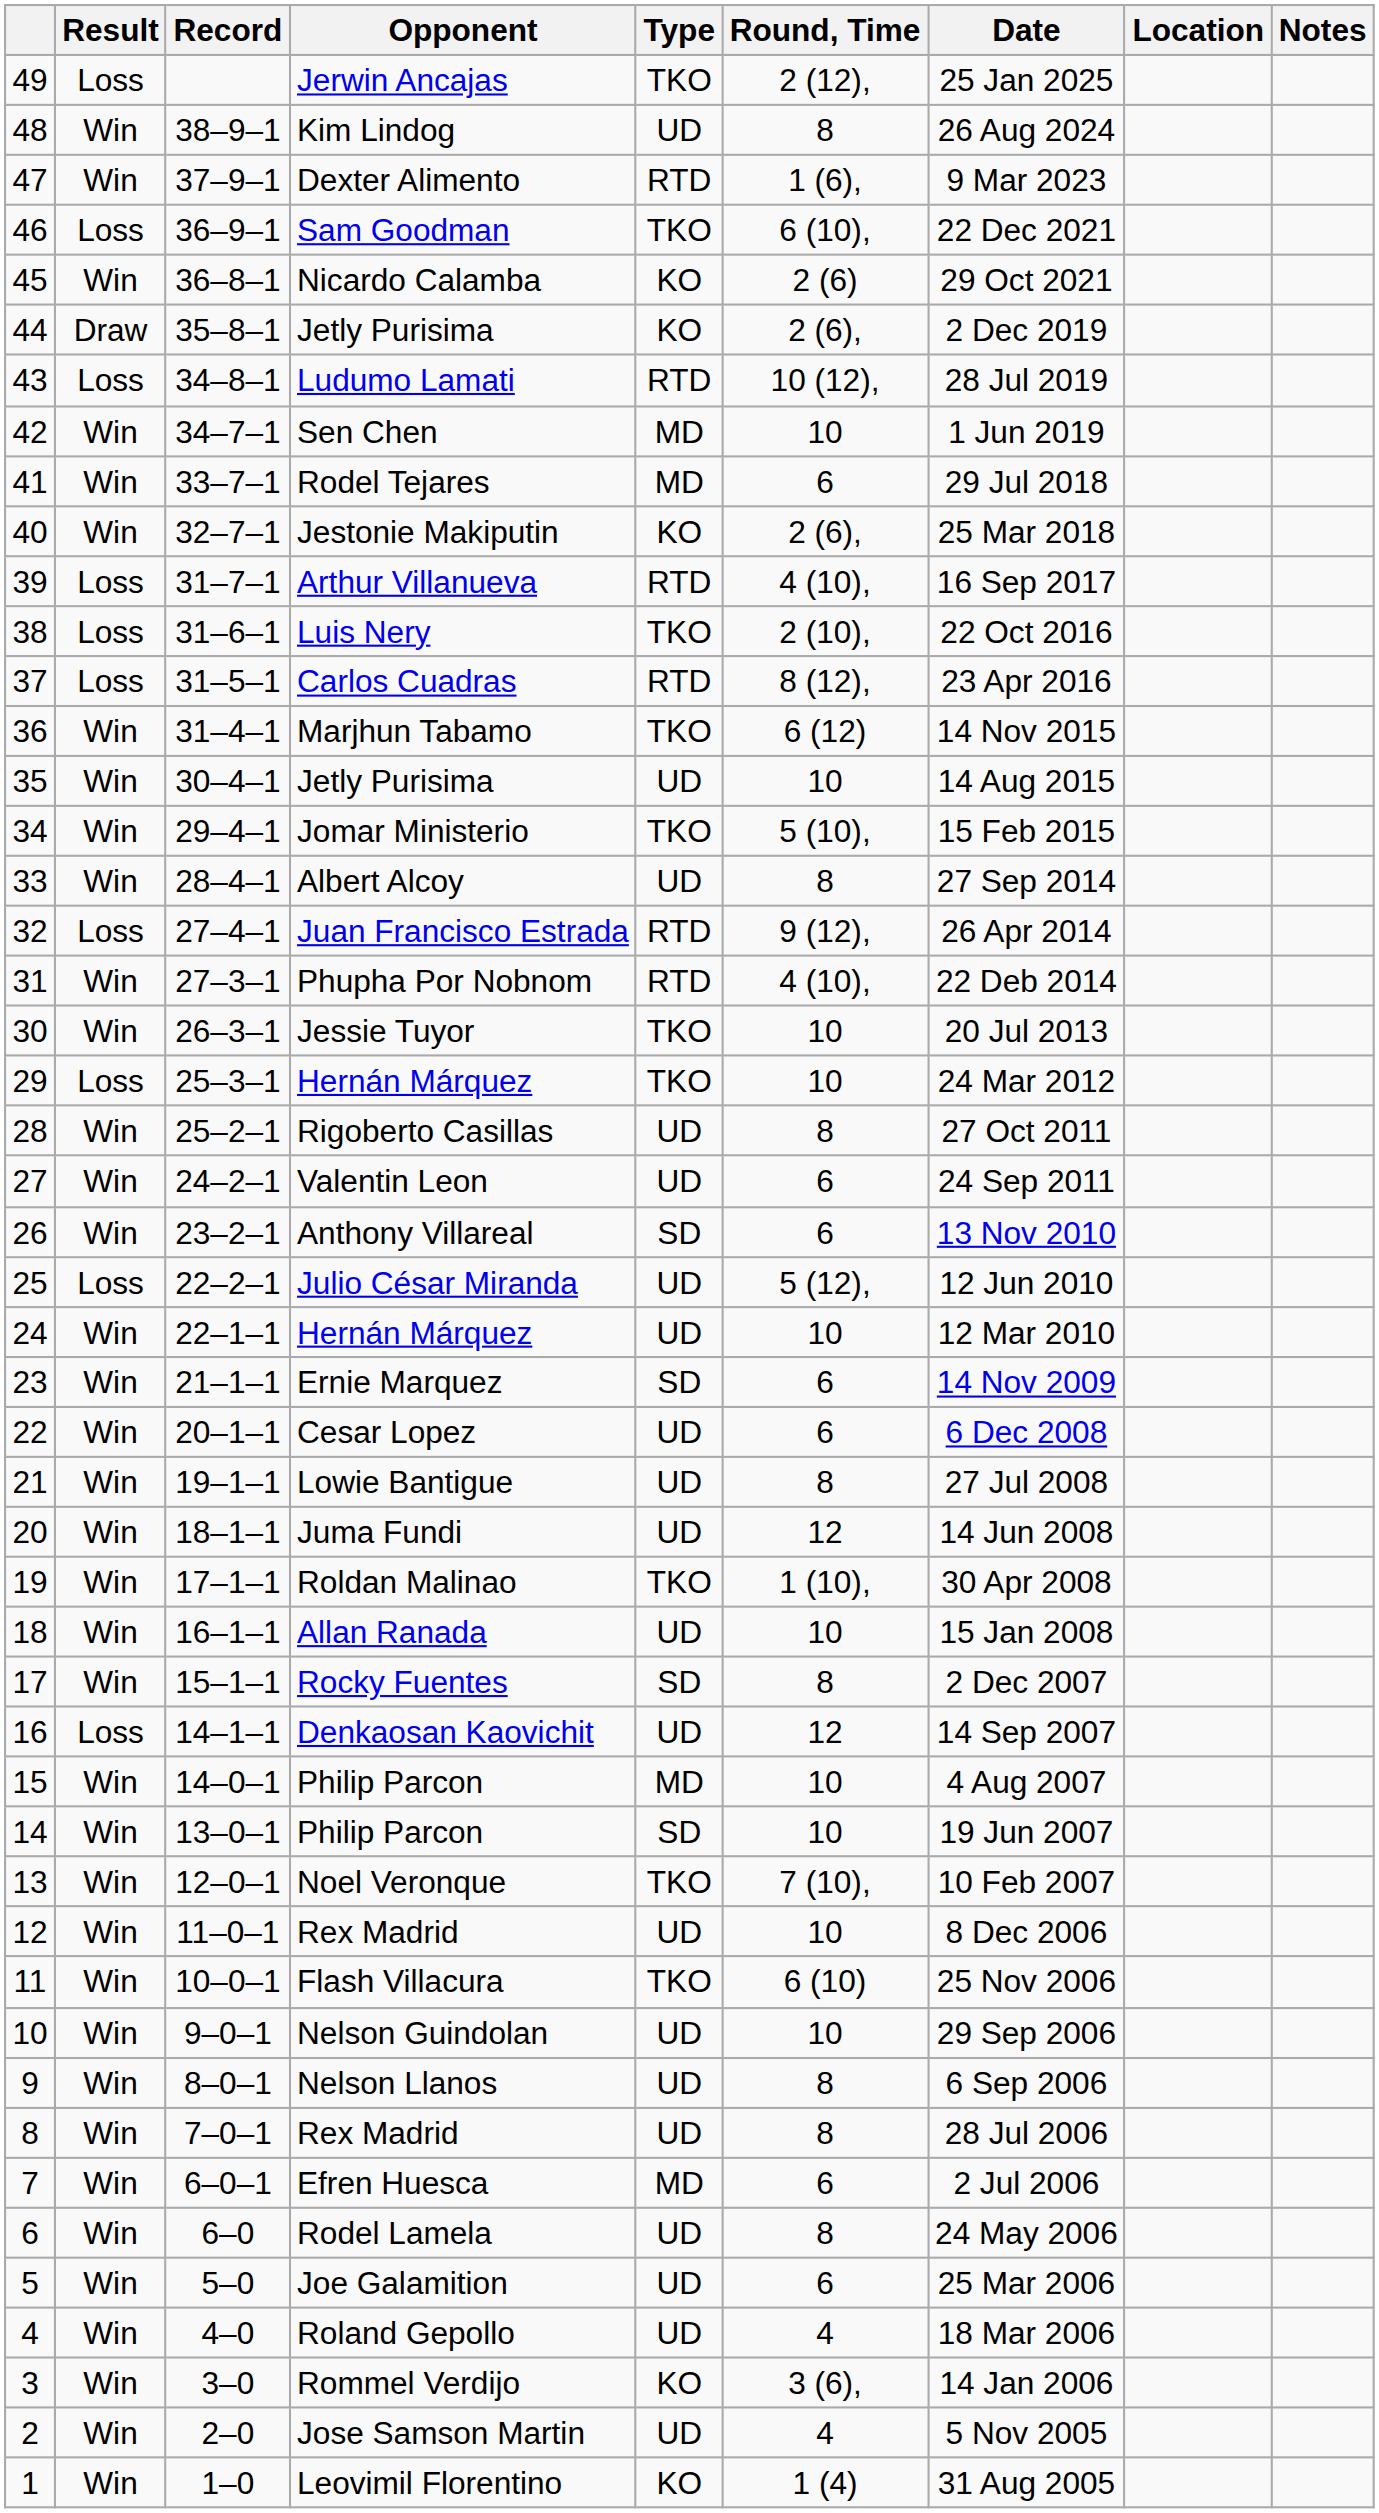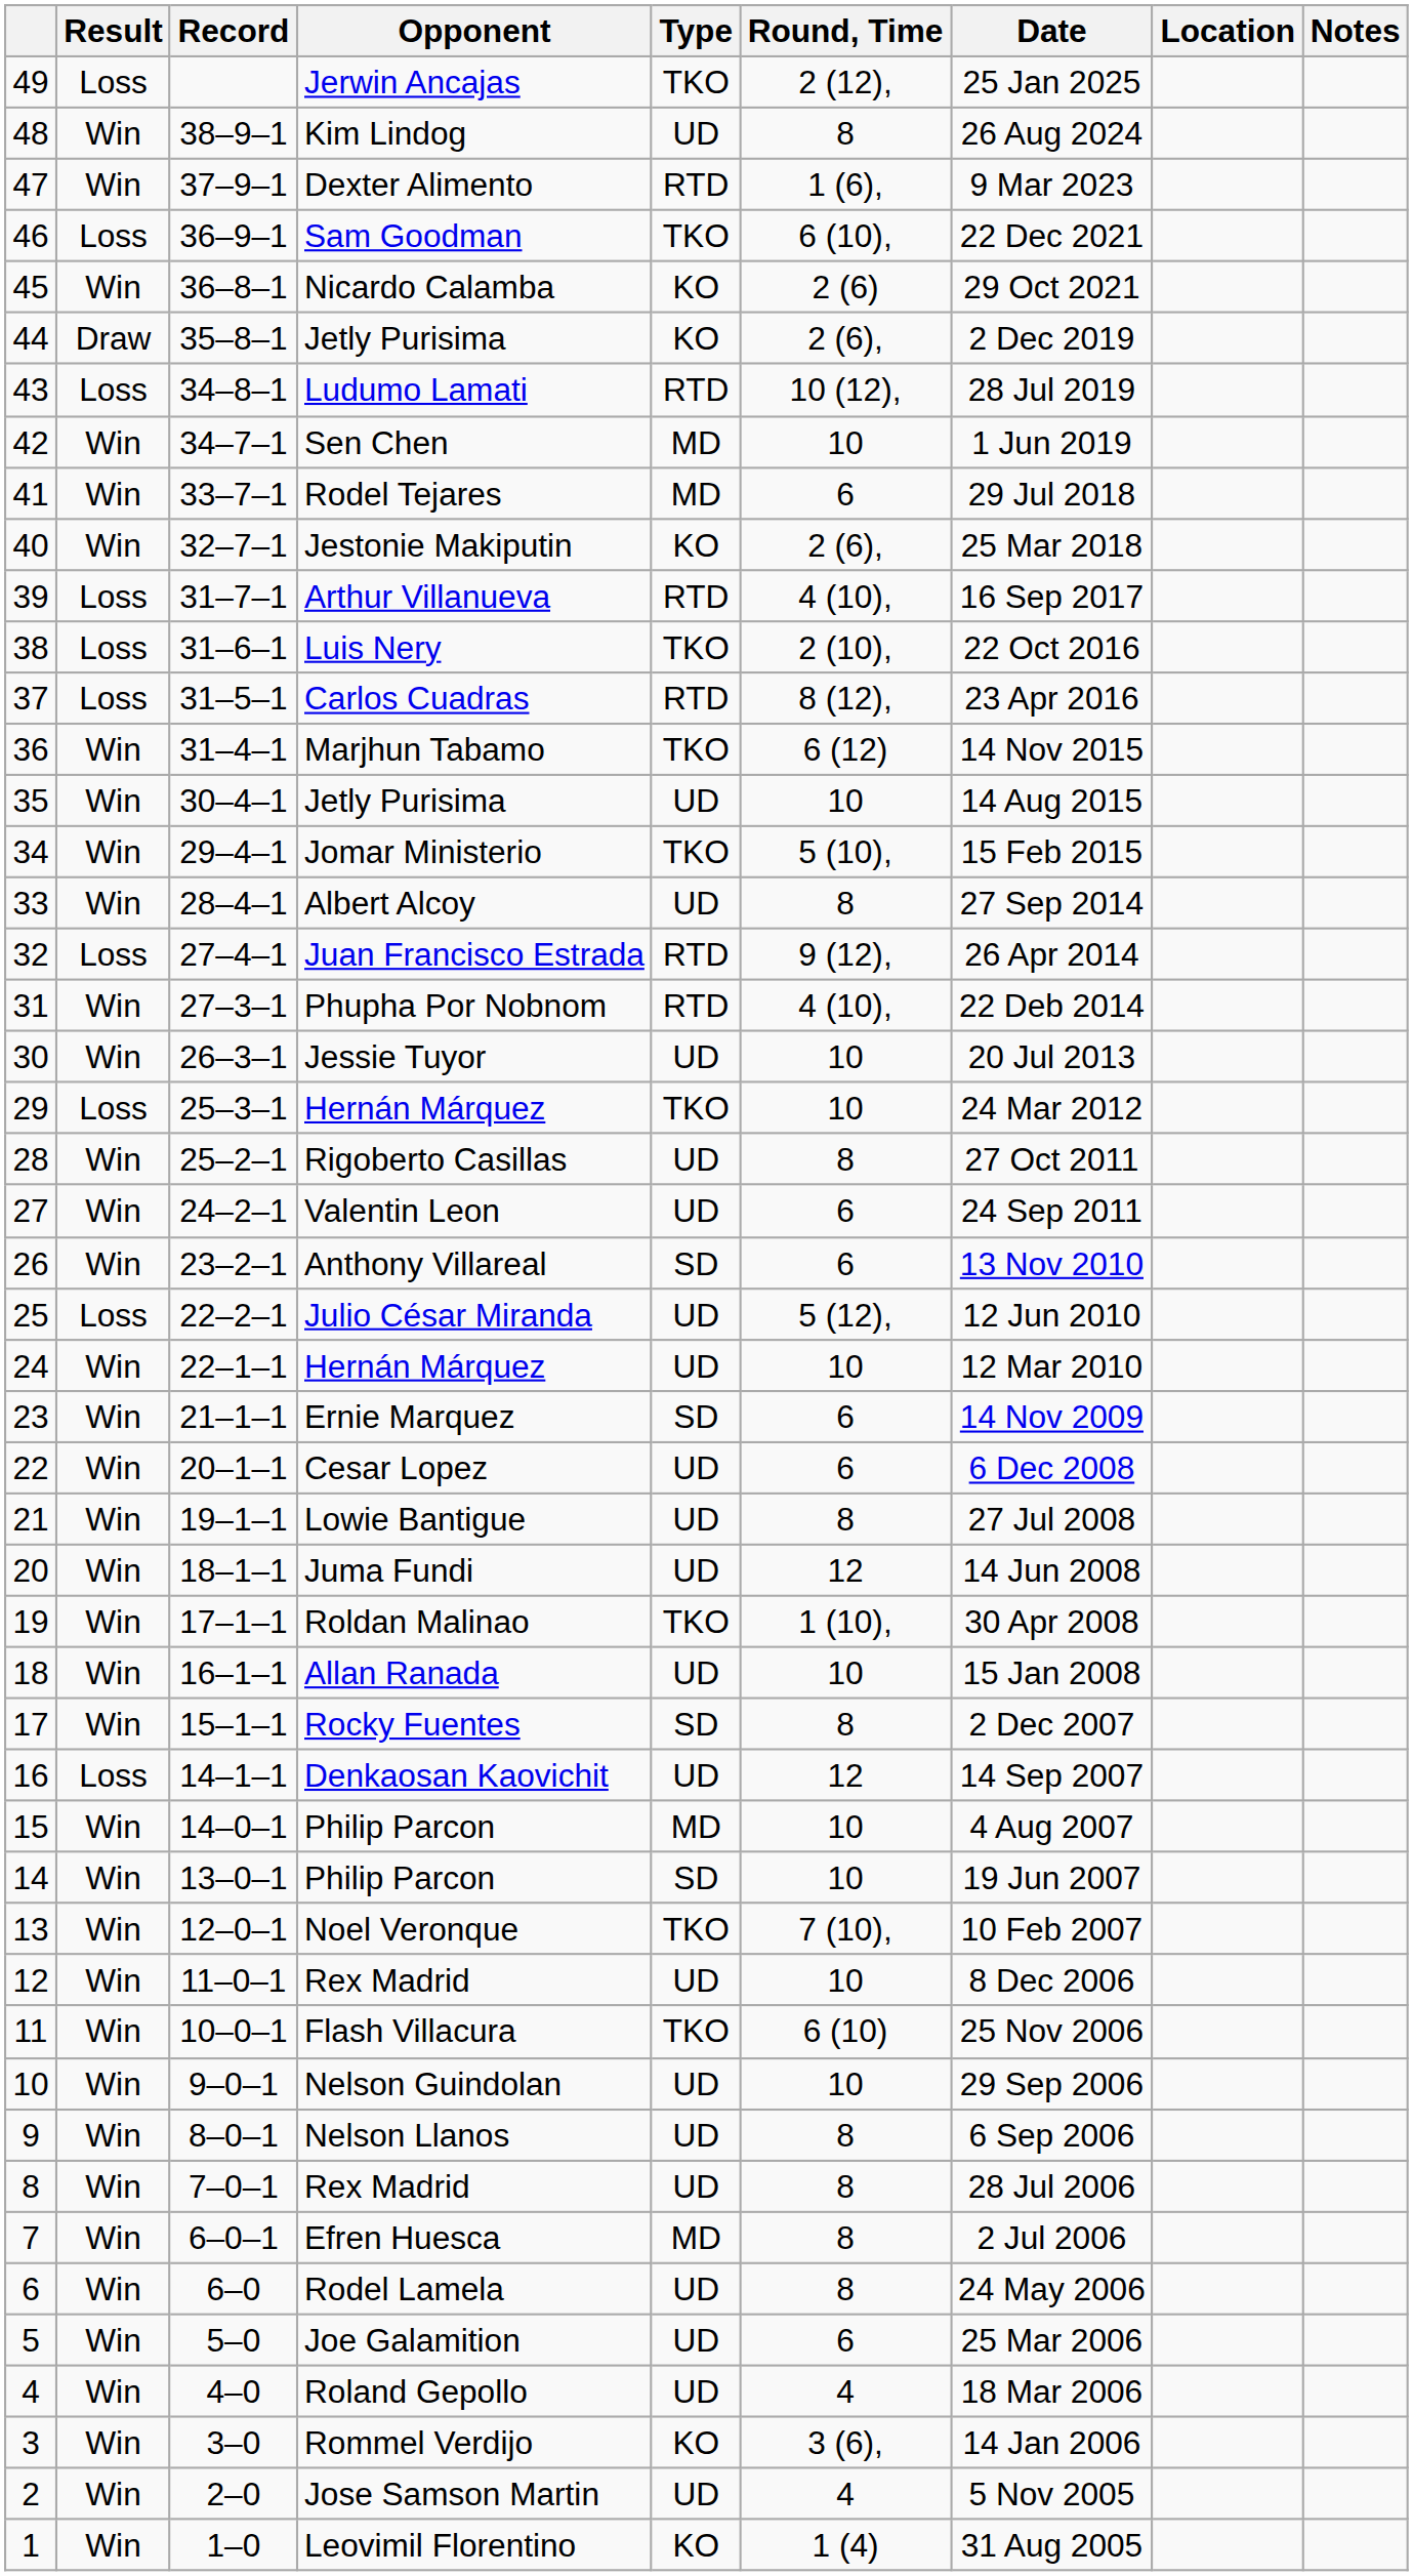 <table class="wikitable" style="text-align:center; font-size:95%">
 <tr>
 <th></th>
 <th>Result</th>
 <th>Record</th>
 <th>Opponent</th>
 <th>Type</th>
 <th>Round, Time</th>
 <th>Date</th>
 <th>Location</th>
 <th>Notes</th>
 </tr>
 <tr>
 <td>49</td>
 <td>Loss</td>
 <td></td>
 <td align=left><a href='#'>Jerwin Ancajas</a></td>
 <td>TKO</td>
 <td>2 (12), </td>
 <td>25 Jan 2025</td>
 <td align=left></td>
 <td align=left></td>
 </tr>
 <tr>
 <td>48</td>
 <td>Win</td>
 <td>38–9–1</td>
 <td align=left>Kim Lindog</td>
 <td>UD</td>
 <td>8</td>
 <td>26 Aug 2024</td>
 <td align=left></td>
 <td></td>
 </tr>
 <tr>
 <td>47</td>
 <td>Win</td>
 <td>37–9–1</td>
 <td align=left>Dexter Alimento</td>
 <td>RTD</td>
 <td>1 (6), </td>
 <td>9 Mar 2023</td>
 <td align=left></td>
 <td></td>
 </tr>
 <tr>
 <td>46</td>
 <td>Loss</td>
 <td>36–9–1</td>
 <td align=left><a href='#'>Sam Goodman</a></td>
 <td>TKO</td>
 <td>6 (10), </td>
 <td>22 Dec 2021</td>
 <td align=left></td>
 <td align=left></td>
 </tr>
 <tr>
 <td>45</td>
 <td>Win</td>
 <td>36–8–1</td>
 <td align=left>Nicardo Calamba</td>
 <td>KO</td>
 <td>2 (6)</td>
 <td>29 Oct 2021</td>
 <td align=left></td>
 <td></td>
 </tr>
 <tr>
 <td>44</td>
 <td>Draw</td>
 <td>35–8–1</td>
 <td align=left>Jetly Purisima</td>
 <td>KO</td>
 <td>2 (6), </td>
 <td small>2 Dec 2019</td>
 <td align=left></td>
 <td></td>
 </tr>
 <tr>
 <td>43</td>
 <td>Loss</td>
 <td>34–8–1</td>
 <td align=left><a href='#'>Ludumo Lamati</a></td>
 <td>RTD</td>
 <td>10 (12), </td>
 <td>28 Jul 2019</td>
 <td align=left></td>
 <td align=left></td>
 </tr>
 <tr>
 <td>42</td>
 <td>Win</td>
 <td>34–7–1</td>
 <td align=left>Sen Chen</td>
 <td>MD</td>
 <td>10</td>
 <td>1 Jun 2019</td>
 <td align=left></td>
 <td align=left></td>
 </tr>
 <tr>
 <td>41</td>
 <td>Win</td>
 <td>33–7–1</td>
 <td align=left>Rodel Tejares</td>
 <td>MD</td>
 <td>6</td>
 <td>29 Jul 2018</td>
 <td align=left></td>
 <td></td>
 </tr>
 <tr>
 <td>40</td>
 <td>Win</td>
 <td>32–7–1</td>
 <td align=left>Jestonie Makiputin</td>
 <td>KO</td>
 <td>2 (6), </td>
 <td>25 Mar 2018</td>
 <td align=left></td>
 <td></td>
 </tr>
 <tr>
 <td>39</td>
 <td>Loss</td>
 <td>31–7–1</td>
 <td align=left><a href='#'>Arthur Villanueva</a></td>
 <td>RTD</td>
 <td>4 (10), </td>
 <td>16 Sep 2017</td>
 <td align=left></td>
 <td></td>
 </tr>
 <tr>
 <td>38</td>
 <td>Loss</td>
 <td>31–6–1</td>
 <td align=left><a href='#'>Luis Nery</a></td>
 <td>TKO</td>
 <td>2 (10), </td>
 <td>22 Oct 2016</td>
 <td align=left></td>
 <td></td>
 </tr>
 <tr>
 <td>37</td>
 <td>Loss</td>
 <td>31–5–1</td>
 <td align=left><a href='#'>Carlos Cuadras</a></td>
 <td>RTD</td>
 <td>8 (12), </td>
 <td>23 Apr 2016</td>
 <td align=left></td>
 <td align=left></td>
 </tr>
 <tr>
 <td>36</td>
 <td>Win</td>
 <td>31–4–1</td>
 <td align=left>Marjhun Tabamo</td>
 <td>TKO</td>
 <td>6 (12)</td>
 <td>14 Nov 2015</td>
 <td align=left></td>
 <td align=left></td>
 </tr>
 <tr>
 <td>35</td>
 <td>Win</td>
 <td>30–4–1</td>
 <td align=left>Jetly Purisima</td>
 <td>UD</td>
 <td>10</td>
 <td>14 Aug 2015</td>
 <td align=left></td>
 <td></td>
 </tr>
 <tr>
 <td>34</td>
 <td>Win</td>
 <td>29–4–1</td>
 <td align=left>Jomar Ministerio</td>
 <td>TKO</td>
 <td>5 (10), </td>
 <td>15 Feb 2015</td>
 <td align=left></td>
 <td></td>
 </tr>
 <tr>
 <td>33</td>
 <td>Win</td>
 <td>28–4–1</td>
 <td align=left>Albert Alcoy</td>
 <td>UD</td>
 <td>8</td>
 <td>27 Sep 2014</td>
 <td align=left></td>
 <td></td>
 </tr>
 <tr>
 <td>32</td>
 <td>Loss</td>
 <td>27–4–1</td>
 <td align=left><a href='#'>Juan Francisco Estrada</a></td>
 <td>RTD</td>
 <td>9 (12), </td>
 <td>26 Apr 2014</td>
 <td align=left></td>
 <td align=left></td>
 </tr>
 <tr>
 <td>31</td>
 <td>Win</td>
 <td>27–3–1</td>
 <td align=left>Phupha Por Nobnom</td>
 <td>RTD</td>
 <td>4 (10), </td>
 <td>22 Deb 2014</td>
 <td align=left></td>
 <td></td>
 </tr>
 <tr>
 <td>30</td>
 <td>Win</td>
 <td>26–3–1</td>
 <td align=left>Jessie Tuyor</td>
-<td>TKO</td>
+<td>UD</td>
 <td>10</td>
 <td>20 Jul 2013</td>
 <td align=left></td>
 <td></td>
 </tr>
 <tr>
 <td>29</td>
 <td>Loss</td>
 <td>25–3–1</td>
 <td align=left><a href='#'>Hernán Márquez</a></td>
 <td>TKO</td>
 <td>10</td>
 <td>24 Mar 2012</td>
 <td align=left></td>
 <td></td>
 </tr>
 <tr>
 <td>28</td>
 <td>Win</td>
 <td>25–2–1</td>
 <td align=left>Rigoberto Casillas</td>
 <td>UD</td>
 <td>8</td>
 <td>27 Oct 2011</td>
 <td align=left></td>
 <td></td>
 </tr>
 <tr>
 <td>27</td>
 <td>Win</td>
 <td>24–2–1</td>
 <td align=left>Valentin Leon</td>
 <td>UD</td>
 <td>6</td>
 <td>24 Sep 2011</td>
 <td align=left></td>
 <td></td>
 </tr>
 <tr>
 <td>26</td>
 <td>Win</td>
 <td>23–2–1</td>
 <td align=left>Anthony Villareal</td>
 <td>SD</td>
 <td>6</td>
 <td><a href='#'>13 Nov 2010</a></td>
 <td align=left></td>
 <td></td>
 </tr>
 <tr>
 <td>25</td>
 <td>Loss</td>
 <td>22–2–1</td>
 <td align=left><a href='#'>Julio César Miranda</a></td>
 <td>UD</td>
 <td>5 (12), </td>
 <td>12 Jun 2010</td>
 <td align=left></td>
 <td align=left></td>
 </tr>
 <tr>
 <td>24</td>
 <td>Win</td>
 <td>22–1–1</td>
 <td align=left><a href='#'>Hernán Márquez</a></td>
 <td>UD</td>
 <td>10</td>
 <td>12 Mar 2010</td>
 <td align=left></td>
 <td></td>
 </tr>
 <tr>
 <td>23</td>
 <td>Win</td>
 <td>21–1–1</td>
 <td align=left>Ernie Marquez</td>
 <td>SD</td>
 <td>6</td>
 <td><a href='#'>14 Nov 2009</a></td>
 <td align=left></td>
 <td></td>
 </tr>
 <tr>
 <td>22</td>
 <td>Win</td>
 <td>20–1–1</td>
 <td align=left>Cesar Lopez</td>
 <td>UD</td>
 <td>6</td>
 <td><a href='#'>6 Dec 2008</a></td>
 <td align=left></td>
 <td></td>
 </tr>
 <tr>
 <td>21</td>
 <td>Win</td>
 <td>19–1–1</td>
 <td align=left>Lowie Bantigue</td>
 <td>UD</td>
 <td>8</td>
 <td>27 Jul 2008</td>
 <td align=left></td>
 <td></td>
 </tr>
 <tr>
 <td>20</td>
 <td>Win</td>
 <td>18–1–1</td>
 <td align=left>Juma Fundi</td>
 <td>UD</td>
 <td>12</td>
 <td>14 Jun 2008</td>
 <td align=left></td>
 <td align=left></td>
 </tr>
 <tr>
 <td>19</td>
 <td>Win</td>
 <td>17–1–1</td>
 <td align=left>Roldan Malinao</td>
 <td>TKO</td>
 <td>1 (10), </td>
 <td>30 Apr 2008</td>
 <td align=left></td>
 <td></td>
 </tr>
 <tr>
 <td>18</td>
 <td>Win</td>
 <td>16–1–1</td>
 <td align=left><a href='#'>Allan Ranada</a></td>
 <td>UD</td>
 <td>10</td>
 <td>15 Jan 2008</td>
 <td align=left></td>
 <td align=left></td>
 </tr>
 <tr>
 <td>17</td>
 <td>Win</td>
 <td>15–1–1</td>
 <td align=left><a href='#'>Rocky Fuentes</a></td>
 <td>SD</td>
 <td>8</td>
 <td>2 Dec 2007</td>
 <td align=left></td>
 <td></td>
 </tr>
 <tr>
 <td>16</td>
 <td>Loss</td>
 <td>14–1–1</td>
 <td align=left><a href='#'>Denkaosan Kaovichit</a></td>
 <td>UD</td>
 <td>12</td>
 <td>14 Sep 2007</td>
 <td align=left></td>
 <td align=left></td>
 </tr>
 <tr>
 <td>15</td>
 <td>Win</td>
 <td>14–0–1</td>
 <td align=left>Philip Parcon</td>
 <td>MD</td>
 <td>10</td>
 <td>4 Aug 2007</td>
 <td align=left></td>
 <td align=left></td>
 </tr>
 <tr>
 <td>14</td>
 <td>Win</td>
 <td>13–0–1</td>
 <td align=left>Philip Parcon</td>
 <td>SD</td>
 <td>10</td>
 <td>19 Jun 2007</td>
 <td align=left></td>
 <td align=left></td>
 </tr>
 <tr>
 <td>13</td>
 <td>Win</td>
 <td>12–0–1</td>
 <td align=left>Noel Veronque</td>
 <td>TKO</td>
 <td>7 (10), </td>
 <td>10 Feb 2007</td>
 <td align=left></td>
 <td></td>
 </tr>
 <tr>
 <td>12</td>
 <td>Win</td>
 <td>11–0–1</td>
 <td align=left>Rex Madrid</td>
 <td>UD</td>
 <td>10</td>
 <td>8 Dec 2006</td>
 <td align=left></td>
 <td align=left></td>
 </tr>
 <tr>
 <td>11</td>
 <td>Win</td>
 <td>10–0–1</td>
 <td align=left>Flash Villacura</td>
 <td>TKO</td>
 <td>6 (10)</td>
 <td>25 Nov 2006</td>
 <td align=left></td>
 <td></td>
 </tr>
 <tr>
 <td>10</td>
 <td>Win</td>
 <td>9–0–1</td>
 <td align=left>Nelson Guindolan</td>
 <td>UD</td>
 <td>10</td>
 <td>29 Sep 2006</td>
 <td align=left></td>
 <td></td>
 </tr>
 <tr>
 <td>9</td>
 <td>Win</td>
 <td>8–0–1</td>
 <td align=left>Nelson Llanos</td>
 <td>UD</td>
 <td>8</td>
 <td>6 Sep 2006</td>
 <td align=left></td>
 <td></td>
 </tr>
 <tr>
 <td>8</td>
 <td>Win</td>
 <td>7–0–1</td>
 <td align=left>Rex Madrid</td>
 <td>UD</td>
 <td>8</td>
 <td>28 Jul 2006</td>
 <td align=left></td>
 <td></td>
 </tr>
 <tr>
 <td>7</td>
 <td>Win</td>
 <td>6–0–1</td>
 <td align=left>Efren Huesca</td>
 <td>MD</td>
-<td>6</td>
+<td>8</td>
 <td>2 Jul 2006</td>
 <td align=left></td>
 <td></td>
 </tr>
 <tr>
 <td>6</td>
 <td>Win</td>
 <td>6–0</td>
 <td align=left>Rodel Lamela</td>
 <td>UD</td>
 <td>8</td>
 <td>24 May 2006</td>
 <td align=left></td>
 <td></td>
 </tr>
 <tr>
 <td>5</td>
 <td>Win</td>
 <td>5–0</td>
 <td align=left>Joe Galamition</td>
 <td>UD</td>
 <td>6</td>
 <td>25 Mar 2006</td>
 <td align=left></td>
 <td></td>
 </tr>
 <tr>
 <td>4</td>
 <td>Win</td>
 <td>4–0</td>
 <td align=left>Roland Gepollo</td>
 <td>UD</td>
 <td>4</td>
 <td>18 Mar 2006</td>
 <td align=left></td>
 <td></td>
 </tr>
 <tr>
 <td>3</td>
 <td>Win</td>
 <td>3–0</td>
 <td align=left>Rommel Verdijo</td>
 <td>KO</td>
 <td>3 (6), </td>
 <td>14 Jan 2006</td>
 <td align=left></td>
 <td></td>
 </tr>
 <tr>
 <td>2</td>
 <td>Win</td>
 <td>2–0</td>
 <td align=left>Jose Samson Martin</td>
 <td>UD</td>
 <td>4</td>
 <td>5 Nov 2005</td>
 <td align=left></td>
 <td></td>
 </tr>
 <tr>
 <td>1</td>
 <td>Win</td>
 <td>1–0</td>
 <td align=left>Leovimil Florentino</td>
 <td>KO</td>
 <td>1 (4)</td>
 <td>31 Aug 2005</td>
 <td align=left></td>
 <td></td>
 </tr>
 </table>
